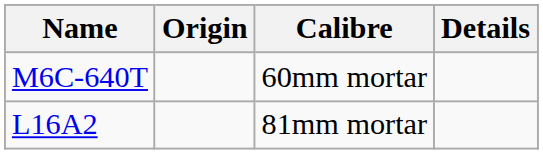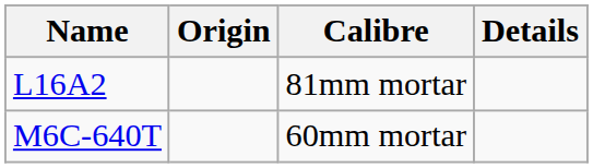 <table class="wikitable">
 <tr>
 <th>Name</th>
 <th>Origin</th>
 <th>Calibre</th>
 <th>Details</th>
 </tr>
 <tr>
+<td><a href='#'>L16A2</a></td>
+<td></td>
+<td>81mm mortar</td>
+<td></td>
+</tr>
+<tr>
 <td><a href='#'>M6C-640T</a></td>
 <td></td>
 <td>60mm mortar</td>
 <td></td>
 </tr>
-<tr>
-<td><a href='#'>L16A2</a></td>
-<td></td>
-<td>81mm mortar</td>
-<td></td>
-</tr>
 </table>
